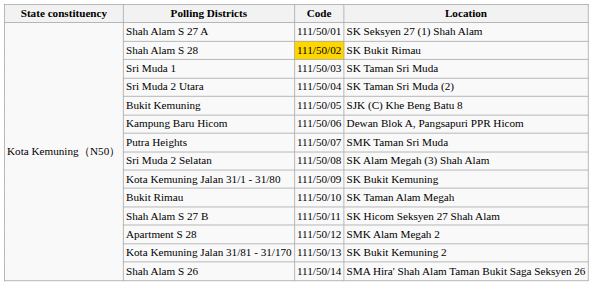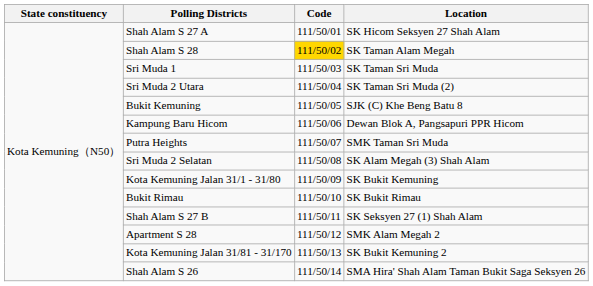 <table class="wikitable sortable mw-collapsible" style="white-space:nowrap;font-size:85%">
 <tr>
 <th>State constituency</th>
 <th>Polling Districts</th>
 <th>Code</th>
 <th>Location</th>
 </tr>
 <tr>
 <td rowspan="14">Kota Kemuning（N50）</td>
 <td>Shah Alam S 27 A</td>
 <td>111/50/01</td>
-<td>SK Seksyen 27 (1) Shah Alam</td>
+<td>SK Hicom Seksyen 27 Shah Alam</td>
 </tr>
 <tr>
 <td>Shah Alam S 28</td>
 <td style="background: gold;">111/50/02</td>
-<td>SK Bukit Rimau</td>
+<td>SK Taman Alam Megah</td>
 </tr>
 <tr>
 <td>Sri Muda 1</td>
 <td>111/50/03</td>
 <td>SK Taman Sri Muda</td>
 </tr>
 <tr>
 <td>Sri Muda 2 Utara</td>
 <td>111/50/04</td>
 <td>SK Taman Sri Muda (2)</td>
 </tr>
 <tr>
 <td>Bukit Kemuning</td>
 <td>111/50/05</td>
 <td>SJK (C) Khe Beng Batu 8</td>
 </tr>
 <tr>
 <td>Kampung Baru Hicom</td>
 <td>111/50/06</td>
 <td>Dewan Blok A, Pangsapuri PPR Hicom</td>
 </tr>
 <tr>
 <td>Putra Heights</td>
 <td>111/50/07</td>
 <td>SMK Taman Sri Muda</td>
 </tr>
 <tr>
 <td>Sri Muda 2 Selatan</td>
 <td>111/50/08</td>
 <td>SK Alam Megah (3) Shah Alam</td>
 </tr>
 <tr>
 <td>Kota Kemuning Jalan 31/1 - 31/80</td>
 <td>111/50/09</td>
 <td>SK Bukit Kemuning</td>
 </tr>
 <tr>
 <td>Bukit Rimau</td>
 <td>111/50/10</td>
-<td>SK Taman Alam Megah</td>
+<td>SK Bukit Rimau</td>
 </tr>
 <tr>
 <td>Shah Alam S 27 B</td>
 <td>111/50/11</td>
-<td>SK Hicom Seksyen 27 Shah Alam</td>
+<td>SK Seksyen 27 (1) Shah Alam</td>
 </tr>
 <tr>
 <td>Apartment S 28</td>
 <td>111/50/12</td>
 <td>SMK Alam Megah 2</td>
 </tr>
 <tr>
 <td>Kota Kemuning Jalan 31/81 - 31/170</td>
 <td>111/50/13</td>
 <td>SK Bukit Kemuning 2</td>
 </tr>
 <tr>
 <td>Shah Alam  S 26</td>
 <td>111/50/14</td>
 <td>SMA Hira' Shah Alam Taman Bukit Saga Seksyen 26</td>
 </tr>
 </table>
